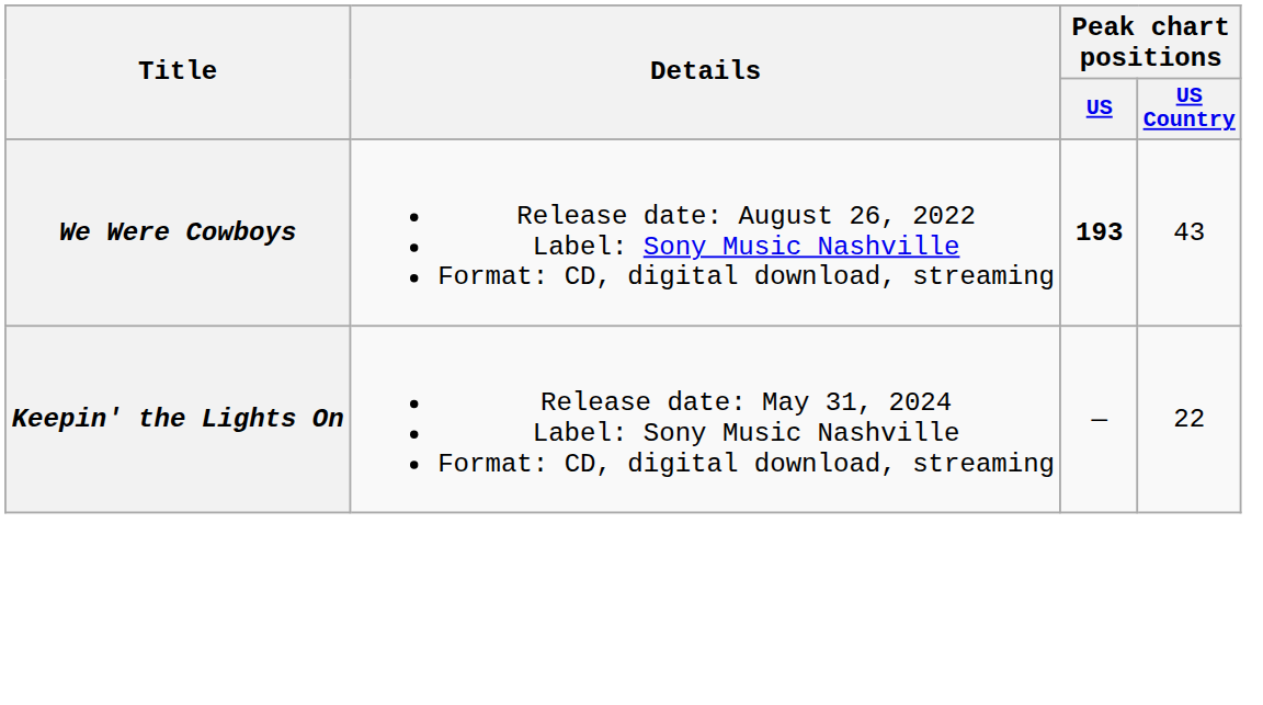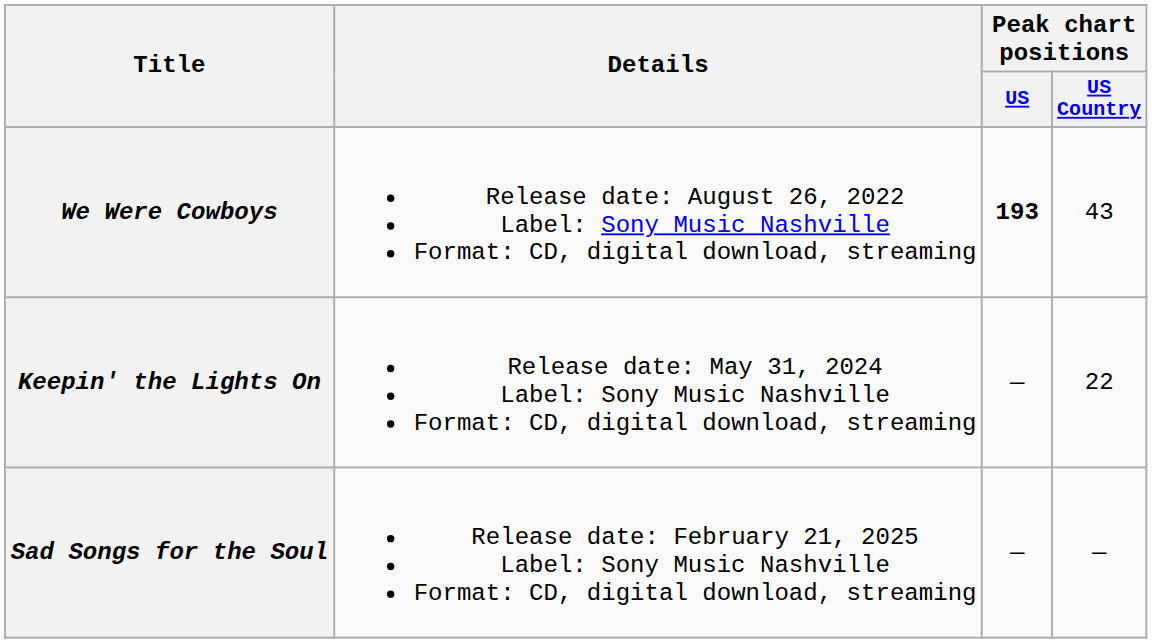 <table class="wikitable plainrowheaders" style="text-align:center">
 <tr>
 <th rowspan="2">Title</th>
 <th rowspan="2">Details</th>
 <th colspan="2">Peak chart positions</th>
 </tr>
 <tr style="font-size:smaller;">
 <th style="width:3em;"><a href='#'>US</a><br></th>
 <th style="width:3em;"><a href='#'>US Country</a><br></th>
 </tr>
 <tr>
 <th scope="row"><em>We Were Cowboys</em></th>
 <td><br><ul><li>Release date: August 26, 2022</li><li>Label: <a href='#'>Sony Music Nashville</a></li><li>Format: CD, digital download, streaming</li></ul></td>
 <td><strong>193</strong></td>
 <td>43</td>
 </tr>
 <tr>
 <th scope="row"><em>Keepin' the Lights On</em></th>
 <td><br><ul><li>Release date: May 31, 2024</li><li>Label: Sony Music Nashville</li><li>Format: CD, digital download, streaming</li></ul></td>
 <td>—</td>
 <td>22</td>
 </tr>
+<tr>
+<th scope="row"><em>Sad Songs for the Soul</em></th>
+<td><br><ul><li>Release date: February 21, 2025</li><li>Label: Sony Music Nashville</li><li>Format: CD, digital download, streaming</li></ul></td>
+<td>—</td>
+<td>—</td>
+</tr>
 </table>
